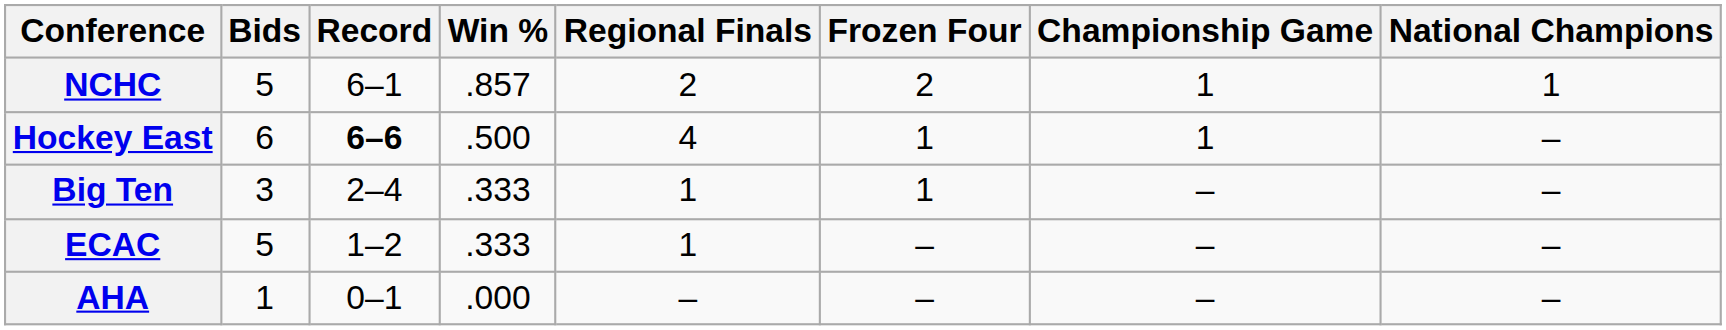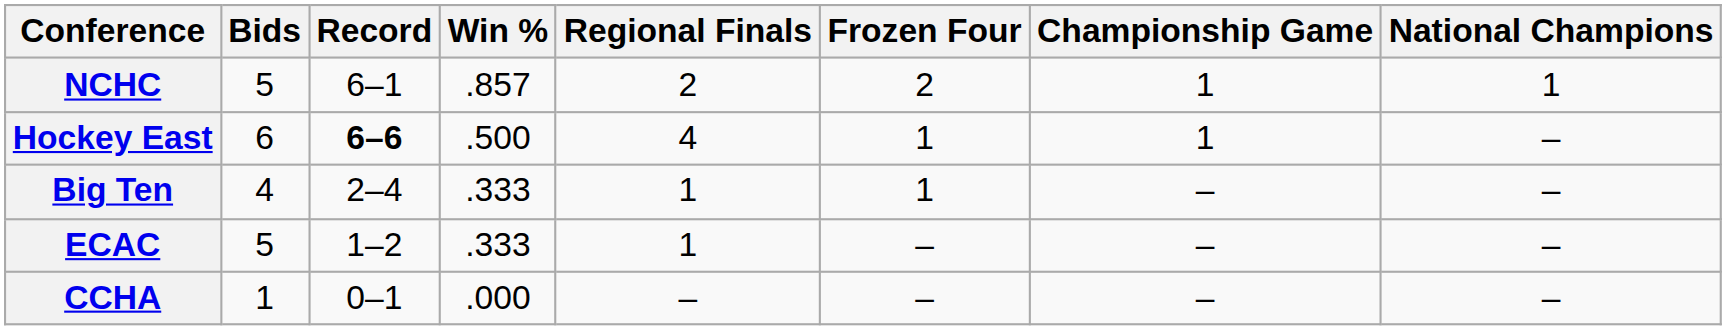 <table class="wikitable sortable plainrowheaders" style="text-align:center">
 <tr>
 <th scope="col">Conference</th>
 <th scope="col">Bids</th>
 <th scope="col">Record</th>
 <th scope="col">Win %</th>
 <th scope="col">Regional Finals</th>
 <th scope="col">Frozen Four</th>
 <th scope="col">Championship Game</th>
 <th scope="col">National Champions</th>
 </tr>
 <tr>
 <th scope="row"><a href='#'>NCHC</a></th>
 <td>5</td>
 <td>6–1</td>
 <td>.857</td>
 <td>2</td>
 <td>2</td>
 <td>1</td>
 <td>1</td>
 </tr>
 <tr>
 <th scope="row"><a href='#'>Hockey East</a></th>
 <td>6</td>
 <td><strong>6–6</strong></td>
 <td>.500</td>
 <td>4</td>
 <td>1</td>
 <td>1</td>
 <td>–</td>
 </tr>
 <tr>
 <th scope="row"><a href='#'>Big Ten</a></th>
-<td>3</td>
+<td>4</td>
 <td>2–4</td>
 <td>.333</td>
 <td>1</td>
 <td>1</td>
 <td>–</td>
 <td>–</td>
 </tr>
 <tr>
 <th scope="row"><a href='#'>ECAC</a></th>
 <td>5</td>
 <td>1–2</td>
 <td>.333</td>
 <td>1</td>
 <td>–</td>
 <td>–</td>
 <td>–</td>
 </tr>
 <tr>
-<th scope="row"><a href='#'>AHA</a></th>
+<th scope="row"><a href='#'>CCHA</a></th>
 <td>1</td>
 <td>0–1</td>
 <td>.000</td>
 <td>–</td>
 <td>–</td>
 <td>–</td>
 <td>–</td>
 </tr>
 </table>
